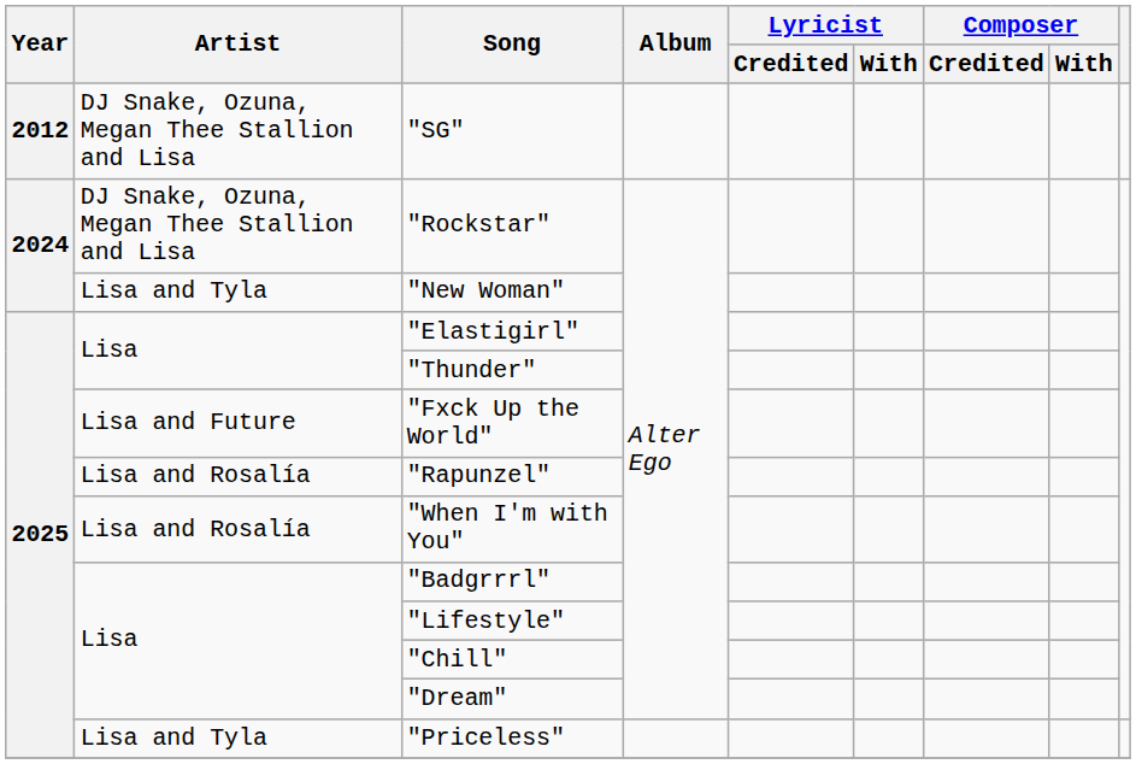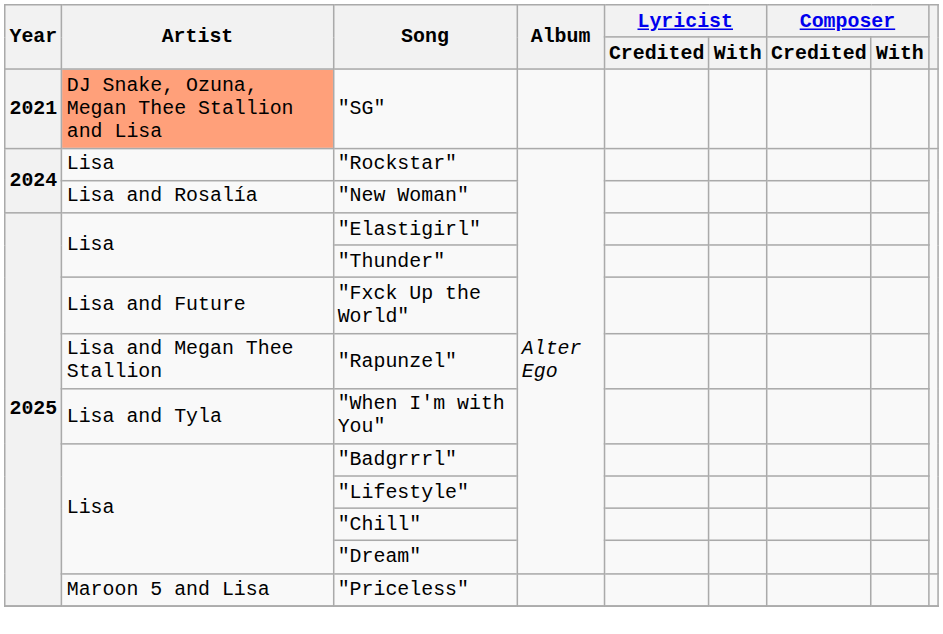 <table class="wikitable sortable plainrowheaders">
 <tr>
 <th rowspan="2">Year</th>
 <th rowspan="2">Artist</th>
 <th rowspan="2">Song</th>
 <th rowspan="2">Album</th>
 <th colspan="2"><a href='#'>Lyricist</a></th>
 <th colspan="2"><a href='#'>Composer</a></th>
 <th rowspan="2" class="unsortable" scope="col"></th>
 </tr>
 <tr>
 <th>Credited</th>
 <th>With</th>
 <th>Credited</th>
 <th>With</th>
 </tr>
 <tr>
-<th scope="row">2012</th>
-<td>DJ Snake, Ozuna, Megan Thee Stallion and Lisa</td>
+<th scope="row">2021</th>
+<td style="background: lightsalmon;">DJ Snake, Ozuna, Megan Thee Stallion and Lisa</td>
 <td>"SG"</td>
 <td></td>
 <td></td>
 <td style="text-align:center"></td>
 <td></td>
 <td style="text-align:center"></td>
 <td style="text-align:center"></td>
 </tr>
 <tr>
 <th rowspan="2" scope="row">2024</th>
-<td>DJ Snake, Ozuna, Megan Thee Stallion and Lisa</td>
+<td>Lisa</td>
 <td>"Rockstar"</td>
 <td rowspan="11"><em>Alter Ego</em></td>
 <td></td>
 <td style="text-align:center"></td>
 <td></td>
 <td style="text-align:center"></td>
 <td style="text-align:center" rowspan="11"></td>
 </tr>
 <tr>
-<td>Lisa and Tyla</td>
+<td>Lisa and Rosalía</td>
 <td>"New Woman"</td>
 <td></td>
 <td style="text-align:center"></td>
 <td></td>
 <td style="text-align:center"></td>
 </tr>
 <tr>
 <th rowspan="10" scope="row">2025</th>
 <td rowspan="2">Lisa</td>
 <td>"Elastigirl"</td>
 <td></td>
 <td style="text-align:center"></td>
 <td></td>
 <td style="text-align:center"></td>
 </tr>
 <tr>
 <td>"Thunder"</td>
 <td></td>
 <td style="text-align:center"></td>
 <td></td>
 <td style="text-align:center"></td>
 </tr>
 <tr>
 <td>Lisa and Future</td>
 <td>"Fxck Up the World"</td>
 <td></td>
 <td style="text-align:center"></td>
 <td></td>
 <td style="text-align:center"></td>
 </tr>
 <tr>
-<td>Lisa and Rosalía</td>
+<td>Lisa and Megan Thee Stallion</td>
 <td>"Rapunzel"</td>
 <td></td>
 <td style="text-align:center"></td>
 <td></td>
 <td style="text-align:center"></td>
 </tr>
 <tr>
-<td>Lisa and Rosalía</td>
+<td>Lisa and Tyla</td>
 <td>"When I'm with You"</td>
 <td></td>
 <td style="text-align:center"></td>
 <td></td>
 <td style="text-align:center"></td>
 </tr>
 <tr>
 <td rowspan="4">Lisa</td>
 <td>"Badgrrrl"</td>
 <td></td>
 <td style="text-align:center"></td>
 <td></td>
 <td style="text-align:center"></td>
 </tr>
 <tr>
 <td>"Lifestyle"</td>
 <td></td>
 <td style="text-align:center"></td>
 <td></td>
 <td style="text-align:center"></td>
 </tr>
 <tr>
 <td>"Chill"</td>
 <td></td>
 <td style="text-align:center"></td>
 <td></td>
 <td style="text-align:center"></td>
 </tr>
 <tr>
 <td>"Dream"</td>
 <td></td>
 <td style="text-align:center"></td>
 <td></td>
 <td style="text-align:center"></td>
 </tr>
 <tr>
-<td>Lisa and Tyla</td>
+<td>Maroon 5 and Lisa</td>
 <td>"Priceless"</td>
 <td></td>
 <td></td>
 <td style="text-align:center"></td>
 <td></td>
 <td style="text-align:center"></td>
 <td style="text-align:center"></td>
 </tr>
 <tr>
 </tr>
 </table>
